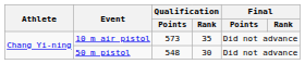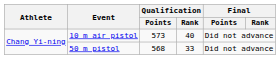 <table class="wikitable" style="font-size:90%">
 <tr>
 <th rowspan="2">Athlete</th>
 <th rowspan="2">Event</th>
 <th colspan=2>Qualification</th>
 <th colspan=2>Final</th>
 </tr>
 <tr style="font-size:95%">
 <th>Points</th>
 <th>Rank</th>
 <th>Points</th>
 <th>Rank</th>
 </tr>
 <tr align=center>
 <td align=left rowspan=2><a href='#'>Chang Yi-ning</a></td>
 <td align=left><a href='#'>10 m air pistol</a></td>
 <td>573</td>
-<td>35</td>
+<td>40</td>
 <td colspan=2>Did not advance</td>
 </tr>
 <tr align=center>
 <td align=left><a href='#'>50 m pistol</a></td>
-<td>548</td>
-<td>30</td>
+<td>568</td>
+<td>33</td>
 <td colspan=2>Did not advance</td>
 </tr>
 </table>
